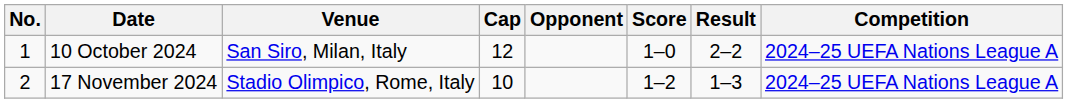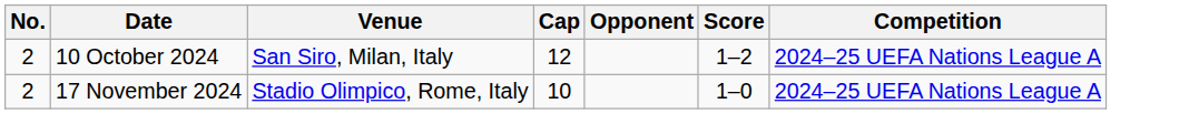 <table class="wikitable">
 <tr>
 <th scope="col">No.</th>
 <th scope="col">Date</th>
 <th scope="col">Venue</th>
 <th scope="col">Cap</th>
 <th scope="col">Opponent</th>
 <th scope="col">Score</th>
-<th scope="col">Result</th>
 <th scope="col">Competition</th>
 </tr>
 <tr>
-<td align="center">1</td>
+<td align="center">2</td>
 <td>10 October 2024</td>
 <td><a href='#'>San Siro</a>, Milan, Italy</td>
 <td align="center">12</td>
 <td></td>
-<td align="center">1–0</td>
-<td align="center">2–2</td>
+<td align="center">1–2</td>
 <td><a href='#'>2024–25 UEFA Nations League A</a></td>
 </tr>
 <tr>
 <td align="center">2</td>
 <td>17 November 2024</td>
 <td><a href='#'>Stadio Olimpico</a>, Rome, Italy</td>
 <td align="center">10</td>
 <td></td>
-<td align="center">1–2</td>
-<td align="center">1–3</td>
+<td align="center">1–0</td>
 <td><a href='#'>2024–25 UEFA Nations League A</a></td>
 </tr>
 </table>
